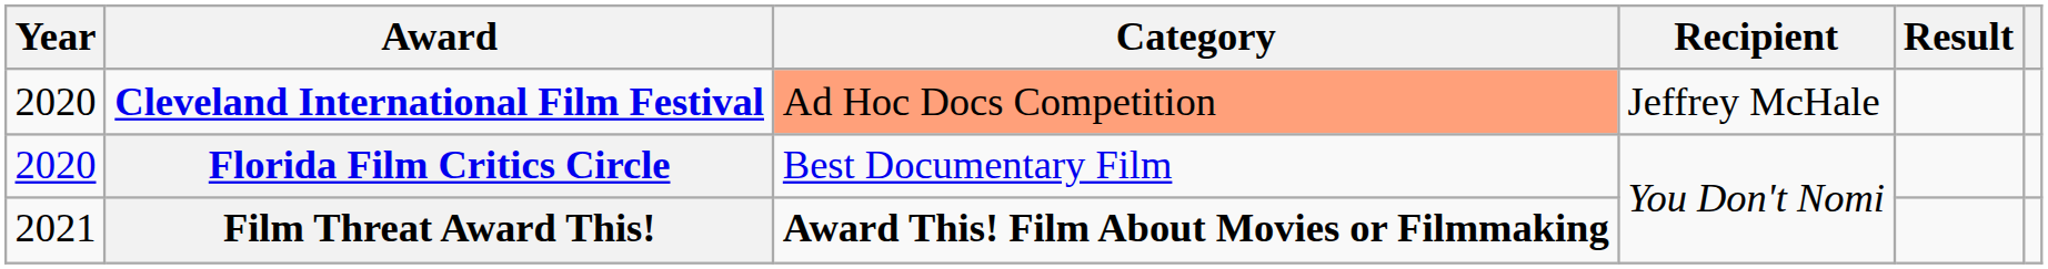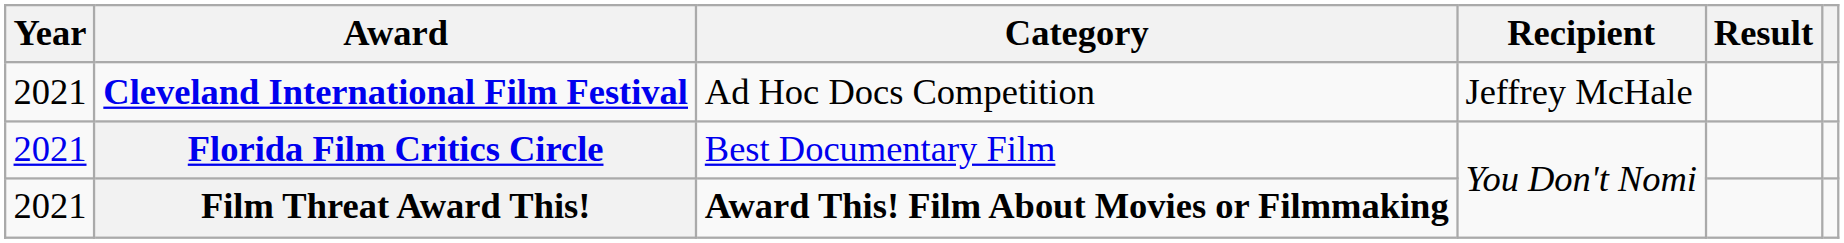 <table class="wikitable sortable plainrowheaders">
 <tr>
 <th scope="col">Year</th>
 <th scope="col">Award</th>
 <th scope="col">Category</th>
 <th scope="col">Recipient</th>
 <th scope="col">Result</th>
 <th scope="col" class="unsortable"></th>
 </tr>
 <tr>
-<td>2020</td>
+<td>2021</td>
 <td style="text-align:center;"><strong><a href='#'>Cleveland International Film Festival</a></strong></td>
-<td style="background: lightsalmon;">Ad Hoc Docs Competition</td>
+<td>Ad Hoc Docs Competition</td>
 <td>Jeffrey McHale</td>
 <td></td>
 <td style="text-align:center;"></td>
 </tr>
 <tr>
-<td><a href='#'>2020</a></td>
+<td><a href='#'>2021</a></td>
 <th><strong><a href='#'>Florida Film Critics Circle</a></strong></th>
 <td><a href='#'>Best Documentary Film</a></td>
 <td rowspan="2"><em>You Don't Nomi</em></td>
 <td></td>
 <td style="text-align:center;"></td>
 </tr>
 <tr>
 <td>2021</td>
 <th>Film Threat Award This!</th>
 <td><strong>Award This! Film About Movies or Filmmaking</strong></td>
 <td></td>
 <td style="text-align:center;"></td>
 </tr>
 </table>
